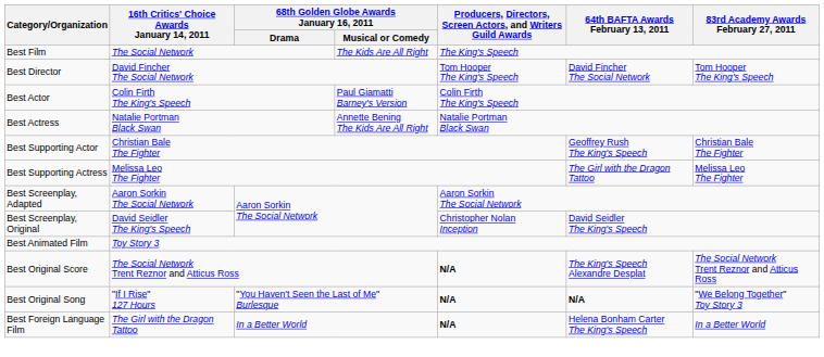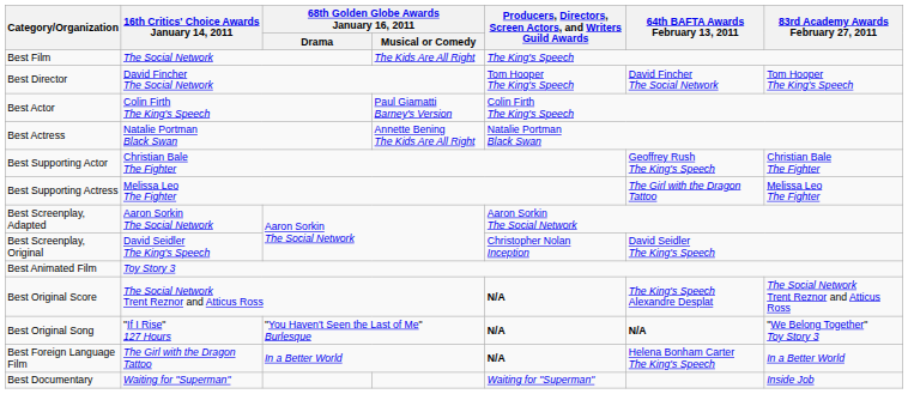 <table class="wikitable" style="font-size: 90%;">
 <tr>
 <th rowspan="2" style="width:20px;">Category/Organization</th>
 <th rowspan="2" style="width:250px;"><a href='#'>16th Critics' Choice Awards</a><br>January 14, 2011</th>
 <th colspan="2" style="width:250px;"><a href='#'>68th Golden Globe Awards</a><br>January 16, 2011</th>
 <th rowspan="2" style="width:250px;"><a href='#'>Producers</a>, <a href='#'>Directors</a>, <a href='#'>Screen Actors</a>, and <a href='#'>Writers Guild Awards</a></th>
 <th rowspan="2" style="width:250px;"><a href='#'>64th BAFTA Awards</a><br>February 13, 2011</th>
 <th rowspan="2" style="width:250px;"><a href='#'>83rd Academy Awards</a><br>February 27, 2011</th>
 </tr>
 <tr>
 <th width=200>Drama</th>
 <th style="width:200px;">Musical or Comedy</th>
 </tr>
 <tr>
 <td>Best Film</td>
 <td colspan=2><em><a href='#'>The Social Network</a></em></td>
 <td><em><a href='#'>The Kids Are All Right</a></em></td>
 <td colspan=3><em><a href='#'>The King's Speech</a></em></td>
 </tr>
 <tr>
 <td>Best Director</td>
 <td colspan=3><a href='#'>David Fincher</a><br><em><a href='#'>The Social Network</a></em></td>
 <td><a href='#'>Tom Hooper</a><br><em><a href='#'>The King's Speech</a></em></td>
 <td><a href='#'>David Fincher</a><br><em><a href='#'>The Social Network</a></em></td>
 <td><a href='#'>Tom Hooper</a><br><em><a href='#'>The King's Speech</a></em></td>
 </tr>
 <tr>
 <td>Best Actor</td>
 <td colspan=2><a href='#'>Colin Firth</a><br><em><a href='#'>The King's Speech</a></em></td>
 <td><a href='#'>Paul Giamatti</a><br><em><a href='#'>Barney's Version</a></em></td>
 <td colspan=3><a href='#'>Colin Firth</a><br><em><a href='#'>The King's Speech</a></em></td>
 </tr>
 <tr>
 <td>Best Actress</td>
 <td colspan=2><a href='#'>Natalie Portman</a><br><em><a href='#'>Black Swan</a></em></td>
 <td><a href='#'>Annette Bening</a><br><em><a href='#'>The Kids Are All Right</a></em></td>
 <td colspan=3><a href='#'>Natalie Portman</a><br><em><a href='#'>Black Swan</a></em></td>
 </tr>
 <tr>
 <td>Best Supporting Actor</td>
 <td colspan=4><a href='#'>Christian Bale</a><br><em><a href='#'>The Fighter</a></em></td>
 <td><a href='#'>Geoffrey Rush</a><br><em><a href='#'>The King's Speech</a></em></td>
 <td><a href='#'>Christian Bale</a><br><em><a href='#'>The Fighter</a></em></td>
 </tr>
 <tr>
 <td>Best Supporting Actress</td>
 <td colspan=4><a href='#'>Melissa Leo</a><br><em><a href='#'>The Fighter</a></em></td>
 <td><em><a href='#'>The Girl with the Dragon Tattoo</a></em></td>
 <td><a href='#'>Melissa Leo</a><br><em><a href='#'>The Fighter</a></em></td>
 </tr>
 <tr>
 <td>Best Screenplay, Adapted</td>
 <td><a href='#'>Aaron Sorkin</a><br><em><a href='#'>The Social Network</a></em></td>
 <td rowspan=2 colspan=2><a href='#'>Aaron Sorkin</a><br><em><a href='#'>The Social Network</a></em></td>
 <td colspan=3><a href='#'>Aaron Sorkin</a><br><em><a href='#'>The Social Network</a></em></td>
 </tr>
 <tr>
 <td>Best Screenplay, Original</td>
 <td><a href='#'>David Seidler</a><br><em><a href='#'>The King's Speech</a></em></td>
 <td><a href='#'>Christopher Nolan</a><br><em><a href='#'>Inception</a></em></td>
 <td colspan=2><a href='#'>David Seidler</a><br><em><a href='#'>The King's Speech</a></em></td>
 </tr>
 <tr>
 <td>Best Animated Film</td>
 <td colspan=6><em><a href='#'>Toy Story 3</a></em></td>
 </tr>
 <tr>
 <td>Best Original Score</td>
 <td colspan=3><em><a href='#'>The Social Network</a></em><br><a href='#'>Trent Reznor</a> and <a href='#'>Atticus Ross</a></td>
 <td><strong>N/A</strong></td>
 <td><em><a href='#'>The King's Speech</a></em><br><a href='#'>Alexandre Desplat</a></td>
 <td><em><a href='#'>The Social Network</a></em><br><a href='#'>Trent Reznor</a> and <a href='#'>Atticus Ross</a></td>
 </tr>
 <tr>
 <td>Best Original Song</td>
 <td>"<a href='#'>If I Rise</a>"<br><em><a href='#'>127 Hours</a></em></td>
 <td colspan=2>"<a href='#'>You Haven't Seen the Last of Me</a>"<br><em><a href='#'>Burlesque</a></em></td>
 <td><strong>N/A</strong></td>
 <td><strong>N/A</strong></td>
 <td>"<a href='#'>We Belong Together</a>"<br><em><a href='#'>Toy Story 3</a></em></td>
 </tr>
 <tr>
 <td>Best Foreign Language Film</td>
 <td><em><a href='#'>The Girl with the Dragon Tattoo</a></em></td>
 <td colspan=2><em><a href='#'>In a Better World</a></em></td>
 <td><strong>N/A</strong></td>
 <td><a href='#'>Helena Bonham Carter</a><br><em><a href='#'>The King's Speech</a></em></td>
 <td><em><a href='#'>In a Better World</a></em></td>
 </tr>
+<tr>
+<td>Best Documentary</td>
+<td><em><a href='#'>Waiting for "Superman"</a></em></td>
+<td></td>
+<td></td>
+<td><em><a href='#'>Waiting for "Superman"</a></em></td>
+<td></td>
+<td><em><a href='#'>Inside Job</a></em></td>
+</tr>
 </table>
